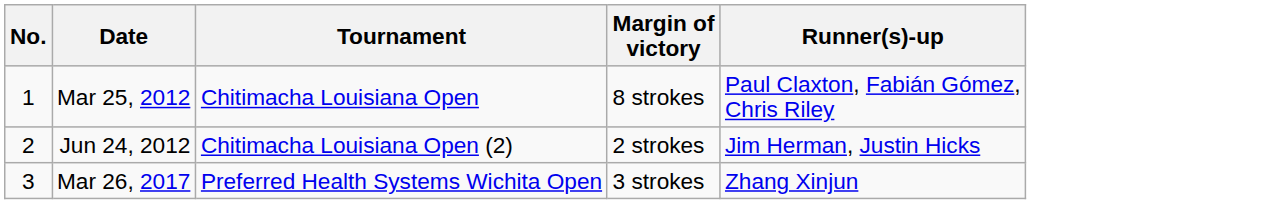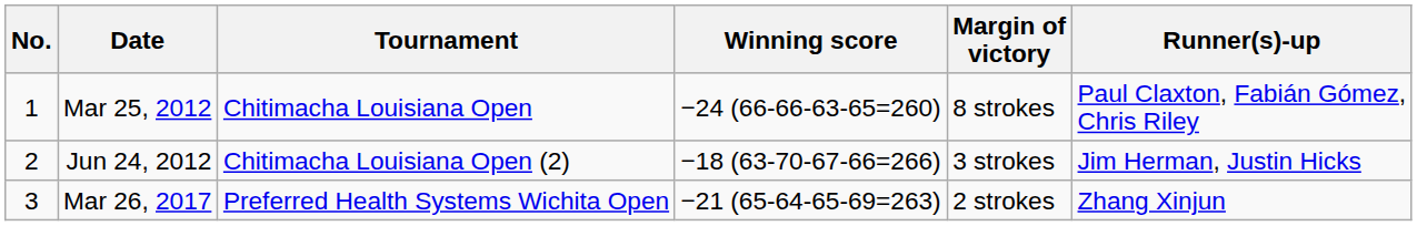 <table class="wikitable" style="font-size:95%;">
 <tr>
 <th>No.</th>
 <th>Date</th>
 <th>Tournament</th>
+<th>Winning score</th>
 <th>Margin of<br>victory</th>
 <th>Runner(s)-up</th>
 </tr>
 <tr>
 <td align=center>1</td>
 <td align=right>Mar 25, <a href='#'>2012</a></td>
 <td><a href='#'>Chitimacha Louisiana Open</a></td>
+<td>−24 (66-66-63-65=260)</td>
 <td>8 strokes</td>
 <td> <a href='#'>Paul Claxton</a>,  <a href='#'>Fabián Gómez</a>,<br> <a href='#'>Chris Riley</a></td>
 </tr>
 <tr>
 <td align=center>2</td>
 <td align=right>Jun 24, 2012</td>
 <td><a href='#'>Chitimacha Louisiana Open</a> (2)</td>
-<td>2 strokes</td>
+<td>−18 (63-70-67-66=266)</td>
+<td>3 strokes</td>
 <td> <a href='#'>Jim Herman</a>,  <a href='#'>Justin Hicks</a></td>
 </tr>
 <tr>
 <td align=center>3</td>
 <td align=right>Mar 26, <a href='#'>2017</a></td>
 <td><a href='#'>Preferred Health Systems Wichita Open</a></td>
-<td>3 strokes</td>
+<td>−21 (65-64-65-69=263)</td>
+<td>2 strokes</td>
 <td> <a href='#'>Zhang Xinjun</a></td>
 </tr>
 </table>
